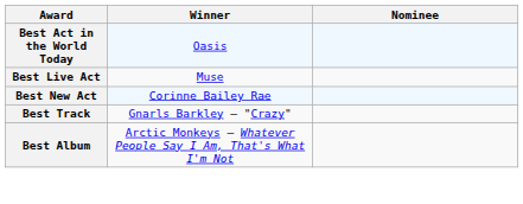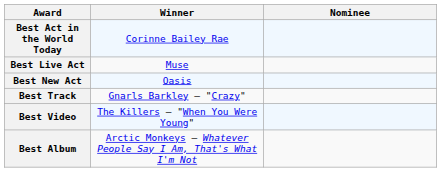 <table class="wikitable" rowspan=2 style="text-align: center; width:95%;">
 <tr>
 <th scope="col" style="width:10%;">Award</th>
 <th scope="col" style="width:20%;">Winner</th>
 <th scope="col" style="width:20%;">Nominee</th>
 </tr>
 <tr>
 <th scope="row" style="text-align:center">Best Act in the World Today</th>
-<td style="background:#F0F8FF"><a href='#'>Oasis</a></td>
+<td style="background:#F0F8FF"><a href='#'>Corinne Bailey Rae</a></td>
 <td style="background:#F0F8FF; font-size: 85%;"></td>
 </tr>
 <tr>
 <th scope="row" style="text-align:center">Best Live Act</th>
 <td><a href='#'>Muse</a></td>
 <td style="font-size: 85%;"></td>
 </tr>
 <tr>
 <th scope="row" style="text-align:center">Best New Act</th>
-<td style="background:#F0F8FF"><a href='#'>Corinne Bailey Rae</a></td>
+<td style="background:#F0F8FF"><a href='#'>Oasis</a></td>
 <td style="background:#F0F8FF; font-size: 85%;"></td>
 </tr>
 <tr>
 <th scope="row" style="text-align:center">Best Track</th>
 <td><a href='#'>Gnarls Barkley</a> — "<a href='#'>Crazy</a>"</td>
 <td style="font-size: 85%;"></td>
 </tr>
 <tr>
+<th scope="row" style="text-align:center">Best Video</th>
+<td style="background:#F0F8FF"><a href='#'>The Killers</a> — "<a href='#'>When You Were Young</a>"</td>
+<td style="background:#F0F8FF; font-size: 85%;"></td>
+</tr>
+<tr>
 <th scope="row" style="text-align:center">Best Album</th>
 <td><a href='#'>Arctic Monkeys</a> — <em><a href='#'>Whatever People Say I Am, That's What I'm Not</a></em></td>
 <td style="font-size: 85%;"></td>
 </tr>
 </table>
